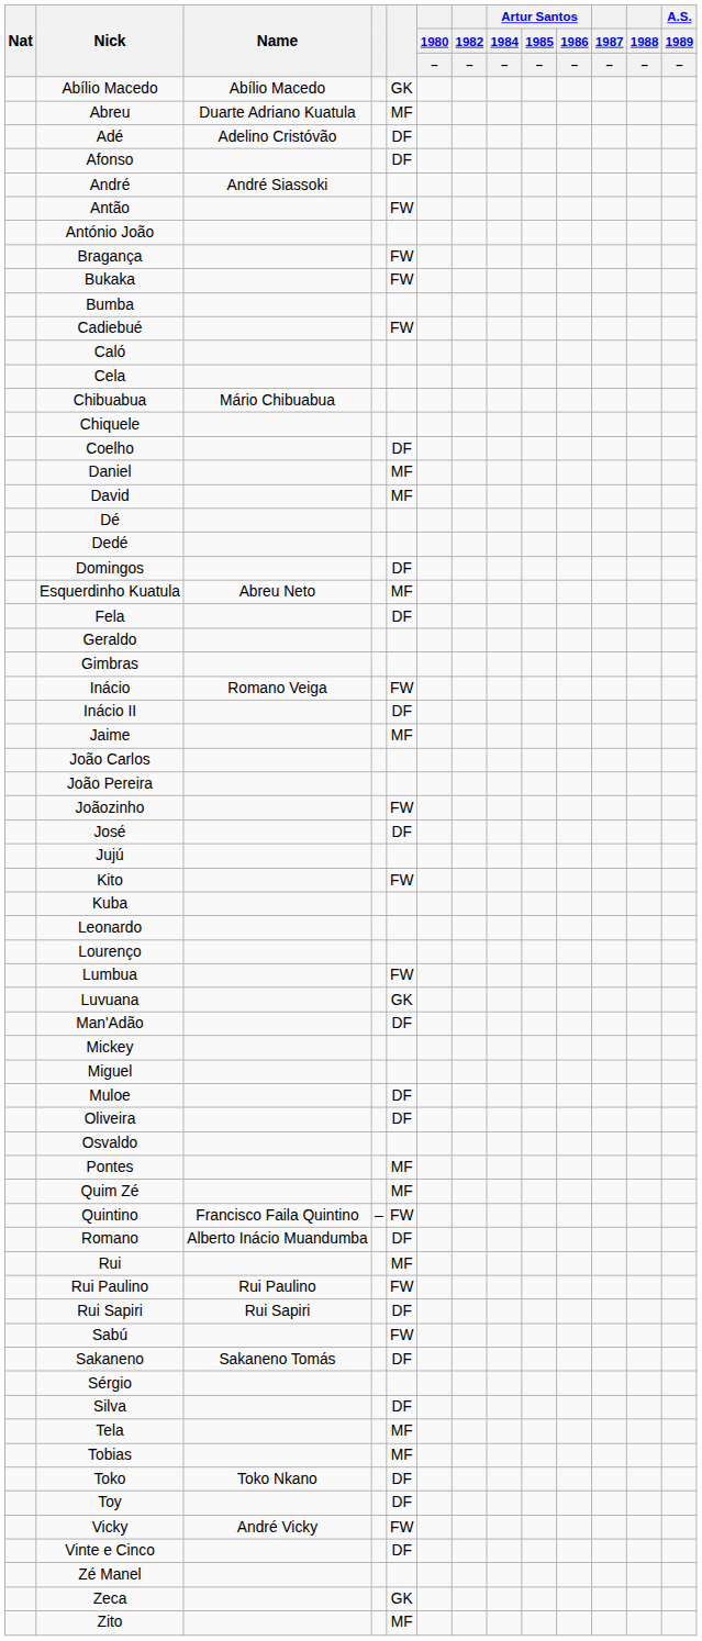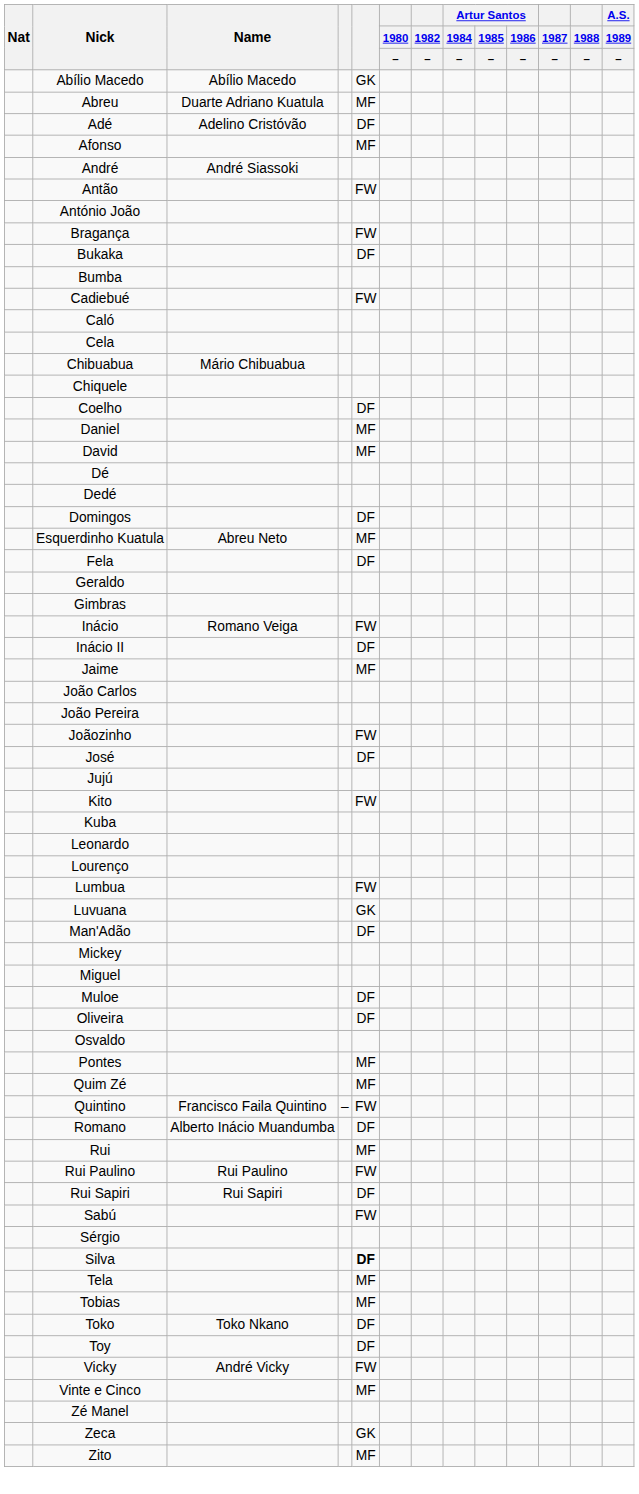 <table class="wikitable plainrowheaders sortable" style="text-align:center">
 <tr>
 <th scope="col" rowspan="3">Nat</th>
 <th scope="col" rowspan="3">Nick</th>
 <th scope="col" rowspan="3">Name</th>
 <th scope="col" rowspan="3"></th>
 <th scope="col" rowspan="3"></th>
 <th colspan="1"><small></small></th>
 <th colspan="1"><small></small></th>
 <th colspan="3"><small><a href='#'>Artur Santos</a></small></th>
 <th colspan="1"><small></small></th>
 <th colspan="1"><small></small></th>
 <th colspan="1"><small><a href='#'>A.S.</a></small></th>
 </tr>
 <tr>
 <th colspan="1"><small><a href='#'>1980</a></small></th>
 <th colspan="1"><small><a href='#'>1982</a></small></th>
 <th colspan="1"><small><a href='#'>1984</a></small></th>
 <th colspan="1"><small><a href='#'>1985</a></small></th>
 <th colspan="1"><small><a href='#'>1986</a></small></th>
 <th colspan="1"><small><a href='#'>1987</a></small></th>
 <th colspan="1"><small><a href='#'>1988</a></small></th>
 <th colspan="1"><small><a href='#'>1989</a></small></th>
 </tr>
 <tr>
 <th scope="col" rowspan="1"><small>–</small></th>
 <th scope="col" rowspan="1"><small>–</small></th>
 <th scope="col" rowspan="1"><small>–</small></th>
 <th scope="col" rowspan="1"><small>–</small></th>
 <th scope="col" rowspan="1"><small>–</small></th>
 <th scope="col" rowspan="1"><small>–</small></th>
 <th scope="col" rowspan="1"><small>–</small></th>
 <th scope="col" rowspan="1"><small>–</small></th>
 </tr>
 <tr>
 <td></td>
 <td data-sort-value="Abilio">Abílio Macedo</td>
 <td>Abílio Macedo</td>
 <td></td>
 <td data-sort-value="1">GK</td>
 <td></td>
 <td></td>
 <td></td>
 <td></td>
 <td></td>
 <td></td>
 <td></td>
 <td></td>
 </tr>
 <tr>
 <td></td>
 <td>Abreu</td>
 <td>Duarte Adriano Kuatula</td>
 <td></td>
 <td data-sort-value="3">MF</td>
 <td></td>
 <td></td>
 <td></td>
 <td></td>
 <td></td>
 <td></td>
 <td></td>
 <td></td>
 </tr>
 <tr>
 <td></td>
 <td>Adé </td>
 <td>Adelino Cristóvão</td>
 <td></td>
 <td data-sort-value="2">DF</td>
 <td></td>
 <td></td>
 <td></td>
 <td></td>
 <td></td>
 <td></td>
 <td></td>
 <td></td>
 </tr>
 <tr>
 <td></td>
 <td>Afonso</td>
 <td></td>
 <td></td>
-<td data-sort-value="2">DF</td>
+<td data-sort-value="3">MF</td>
 <td></td>
 <td></td>
 <td></td>
 <td></td>
 <td></td>
 <td></td>
 <td></td>
 <td></td>
 </tr>
 <tr>
 <td></td>
 <td>André</td>
 <td>André Siassoki</td>
 <td></td>
 <td></td>
 <td></td>
 <td></td>
 <td></td>
 <td></td>
 <td></td>
 <td></td>
 <td></td>
 <td></td>
 </tr>
 <tr>
 <td></td>
 <td data-sort-value="Antao">Antão</td>
 <td></td>
 <td></td>
 <td>FW</td>
 <td></td>
 <td></td>
 <td></td>
 <td></td>
 <td></td>
 <td></td>
 <td></td>
 <td></td>
 </tr>
 <tr>
 <td></td>
 <td data-sort-value="Antonio J">António João</td>
 <td></td>
 <td></td>
 <td></td>
 <td></td>
 <td></td>
 <td></td>
 <td></td>
 <td></td>
 <td></td>
 <td></td>
 <td></td>
 </tr>
 <tr>
 <td></td>
 <td>Bragança</td>
 <td></td>
 <td></td>
 <td>FW</td>
 <td></td>
 <td></td>
 <td></td>
 <td></td>
 <td></td>
 <td></td>
 <td></td>
 <td></td>
 </tr>
 <tr>
 <td></td>
 <td>Bukaka </td>
 <td></td>
 <td></td>
-<td>FW</td>
+<td data-sort-value="2">DF</td>
 <td></td>
 <td></td>
 <td></td>
 <td></td>
 <td></td>
 <td></td>
 <td></td>
 <td></td>
 </tr>
 <tr>
 <td></td>
 <td>Bumba</td>
 <td></td>
 <td></td>
 <td></td>
 <td></td>
 <td></td>
 <td></td>
 <td></td>
 <td></td>
 <td></td>
 <td></td>
 <td></td>
 </tr>
 <tr>
 <td></td>
 <td>Cadiebué</td>
 <td></td>
 <td></td>
 <td>FW</td>
 <td></td>
 <td></td>
 <td></td>
 <td></td>
 <td></td>
 <td></td>
 <td></td>
 <td></td>
 </tr>
 <tr>
 <td></td>
 <td>Caló</td>
 <td></td>
 <td></td>
 <td></td>
 <td></td>
 <td></td>
 <td></td>
 <td></td>
 <td></td>
 <td></td>
 <td></td>
 <td></td>
 </tr>
 <tr>
 <td></td>
 <td>Cela</td>
 <td></td>
 <td></td>
 <td></td>
 <td></td>
 <td></td>
 <td></td>
 <td></td>
 <td></td>
 <td></td>
 <td></td>
 <td></td>
 </tr>
 <tr>
 <td></td>
 <td>Chibuabua </td>
 <td>Mário Chibuabua</td>
 <td></td>
 <td></td>
 <td></td>
 <td></td>
 <td></td>
 <td></td>
 <td></td>
 <td></td>
 <td></td>
 <td></td>
 </tr>
 <tr>
 <td></td>
 <td>Chiquele</td>
 <td></td>
 <td></td>
 <td></td>
 <td></td>
 <td></td>
 <td></td>
 <td></td>
 <td></td>
 <td></td>
 <td></td>
 <td></td>
 </tr>
 <tr>
 <td></td>
 <td>Coelho</td>
 <td></td>
 <td></td>
 <td data-sort-value="2">DF</td>
 <td></td>
 <td></td>
 <td></td>
 <td></td>
 <td></td>
 <td></td>
 <td></td>
 <td></td>
 </tr>
 <tr>
 <td></td>
 <td>Daniel</td>
 <td></td>
 <td></td>
 <td data-sort-value="3">MF</td>
 <td></td>
 <td></td>
 <td></td>
 <td></td>
 <td></td>
 <td></td>
 <td></td>
 <td></td>
 </tr>
 <tr>
 <td></td>
 <td>David</td>
 <td></td>
 <td></td>
 <td data-sort-value="3">MF</td>
 <td></td>
 <td></td>
 <td></td>
 <td></td>
 <td></td>
 <td></td>
 <td></td>
 <td></td>
 </tr>
 <tr>
 <td></td>
 <td data-sort-value="De">Dé</td>
 <td></td>
 <td></td>
 <td></td>
 <td></td>
 <td></td>
 <td></td>
 <td></td>
 <td></td>
 <td></td>
 <td></td>
 <td></td>
 </tr>
 <tr>
 <td></td>
 <td>Dedé</td>
 <td></td>
 <td></td>
 <td></td>
 <td></td>
 <td></td>
 <td></td>
 <td></td>
 <td></td>
 <td></td>
 <td></td>
 <td></td>
 </tr>
 <tr>
 <td></td>
 <td>Domingos</td>
 <td></td>
 <td></td>
 <td data-sort-value="2">DF</td>
 <td></td>
 <td></td>
 <td></td>
 <td></td>
 <td></td>
 <td></td>
 <td></td>
 <td></td>
 </tr>
 <tr>
 <td></td>
 <td>Esquerdinho Kuatula </td>
 <td>Abreu Neto</td>
 <td></td>
 <td data-sort-value="3">MF</td>
 <td></td>
 <td></td>
 <td></td>
 <td></td>
 <td></td>
 <td></td>
 <td></td>
 <td></td>
 </tr>
 <tr>
 <td></td>
 <td>Fela</td>
 <td></td>
 <td></td>
 <td data-sort-value="2">DF</td>
 <td></td>
 <td></td>
 <td></td>
 <td></td>
 <td></td>
 <td></td>
 <td></td>
 <td></td>
 </tr>
 <tr>
 <td></td>
 <td>Geraldo</td>
 <td></td>
 <td></td>
 <td></td>
 <td></td>
 <td></td>
 <td></td>
 <td></td>
 <td></td>
 <td></td>
 <td></td>
 <td></td>
 </tr>
 <tr>
 <td></td>
 <td>Gimbras</td>
 <td></td>
 <td></td>
 <td></td>
 <td></td>
 <td></td>
 <td></td>
 <td></td>
 <td></td>
 <td></td>
 <td></td>
 <td></td>
 </tr>
 <tr>
 <td></td>
 <td>Inácio</td>
 <td>Romano Veiga</td>
 <td></td>
 <td>FW</td>
 <td></td>
 <td></td>
 <td></td>
 <td></td>
 <td></td>
 <td></td>
 <td></td>
 <td></td>
 </tr>
 <tr>
 <td></td>
 <td>Inácio II</td>
 <td></td>
 <td></td>
 <td data-sort-value="2">DF</td>
 <td></td>
 <td></td>
 <td></td>
 <td></td>
 <td></td>
 <td></td>
 <td></td>
 <td></td>
 </tr>
 <tr>
 <td></td>
 <td>Jaime</td>
 <td></td>
 <td></td>
 <td data-sort-value="3">MF</td>
 <td></td>
 <td></td>
 <td></td>
 <td></td>
 <td></td>
 <td></td>
 <td></td>
 <td></td>
 </tr>
 <tr>
 <td></td>
 <td data-sort-value="Joao C">João Carlos</td>
 <td></td>
 <td></td>
 <td></td>
 <td></td>
 <td></td>
 <td></td>
 <td></td>
 <td></td>
 <td></td>
 <td></td>
 <td></td>
 </tr>
 <tr>
 <td></td>
 <td data-sort-value="Joao P">João Pereira</td>
 <td></td>
 <td></td>
 <td></td>
 <td></td>
 <td></td>
 <td></td>
 <td></td>
 <td></td>
 <td></td>
 <td></td>
 <td></td>
 </tr>
 <tr>
 <td></td>
 <td data-sort-value="Joaozinho">Joãozinho</td>
 <td></td>
 <td></td>
 <td>FW</td>
 <td></td>
 <td></td>
 <td></td>
 <td></td>
 <td></td>
 <td></td>
 <td></td>
 <td></td>
 </tr>
 <tr>
 <td></td>
 <td>José</td>
 <td></td>
 <td></td>
 <td data-sort-value="2">DF</td>
 <td></td>
 <td></td>
 <td></td>
 <td></td>
 <td></td>
 <td></td>
 <td></td>
 <td></td>
 </tr>
 <tr>
 <td></td>
 <td>Jujú</td>
 <td></td>
 <td></td>
 <td></td>
 <td></td>
 <td></td>
 <td></td>
 <td></td>
 <td></td>
 <td></td>
 <td></td>
 <td></td>
 </tr>
 <tr>
 <td></td>
 <td>Kito</td>
 <td></td>
 <td></td>
 <td>FW</td>
 <td></td>
 <td></td>
 <td></td>
 <td></td>
 <td></td>
 <td></td>
 <td></td>
 <td></td>
 </tr>
 <tr>
 <td></td>
 <td>Kuba</td>
 <td></td>
 <td></td>
 <td></td>
 <td></td>
 <td></td>
 <td></td>
 <td></td>
 <td></td>
 <td></td>
 <td></td>
 <td></td>
 </tr>
 <tr>
 <td></td>
 <td>Leonardo</td>
 <td></td>
 <td></td>
 <td></td>
 <td></td>
 <td></td>
 <td></td>
 <td></td>
 <td></td>
 <td></td>
 <td></td>
 <td></td>
 </tr>
 <tr>
 <td></td>
 <td>Lourenço</td>
 <td></td>
 <td></td>
 <td></td>
 <td></td>
 <td></td>
 <td></td>
 <td></td>
 <td></td>
 <td></td>
 <td></td>
 <td></td>
 </tr>
 <tr>
 <td></td>
 <td>Lumbua</td>
 <td></td>
 <td></td>
 <td>FW</td>
 <td></td>
 <td></td>
 <td></td>
 <td></td>
 <td></td>
 <td></td>
 <td></td>
 <td></td>
 </tr>
 <tr>
 <td></td>
 <td>Luvuana</td>
 <td></td>
 <td></td>
 <td data-sort-value="1">GK</td>
 <td></td>
 <td></td>
 <td></td>
 <td></td>
 <td></td>
 <td></td>
 <td></td>
 <td></td>
 </tr>
 <tr>
 <td></td>
 <td>Man'Adão</td>
 <td></td>
 <td></td>
 <td data-sort-value="2">DF</td>
 <td></td>
 <td></td>
 <td></td>
 <td></td>
 <td></td>
 <td></td>
 <td></td>
 <td></td>
 </tr>
 <tr>
 <td></td>
 <td>Mickey</td>
 <td></td>
 <td></td>
 <td></td>
 <td></td>
 <td></td>
 <td></td>
 <td></td>
 <td></td>
 <td></td>
 <td></td>
 <td></td>
 </tr>
 <tr>
 <td></td>
 <td>Miguel</td>
 <td></td>
 <td></td>
 <td></td>
 <td></td>
 <td></td>
 <td></td>
 <td></td>
 <td></td>
 <td></td>
 <td></td>
 <td></td>
 </tr>
 <tr>
 <td></td>
 <td>Muloe</td>
 <td></td>
 <td></td>
 <td data-sort-value="2">DF</td>
 <td></td>
 <td></td>
 <td></td>
 <td></td>
 <td></td>
 <td></td>
 <td></td>
 <td></td>
 </tr>
 <tr>
 <td></td>
 <td>Oliveira</td>
 <td></td>
 <td></td>
 <td data-sort-value="2">DF</td>
 <td></td>
 <td></td>
 <td></td>
 <td></td>
 <td></td>
 <td></td>
 <td></td>
 <td></td>
 </tr>
 <tr>
 <td></td>
 <td>Osvaldo</td>
 <td></td>
 <td></td>
 <td></td>
 <td></td>
 <td></td>
 <td></td>
 <td></td>
 <td></td>
 <td></td>
 <td></td>
 <td></td>
 </tr>
 <tr>
 <td></td>
 <td>Pontes</td>
 <td></td>
 <td></td>
 <td data-sort-value="3">MF</td>
 <td></td>
 <td></td>
 <td></td>
 <td></td>
 <td></td>
 <td></td>
 <td></td>
 <td></td>
 </tr>
 <tr>
 <td></td>
 <td>Quim Zé</td>
 <td></td>
 <td></td>
 <td data-sort-value="3">MF</td>
 <td></td>
 <td></td>
 <td></td>
 <td></td>
 <td></td>
 <td></td>
 <td></td>
 <td></td>
 </tr>
 <tr>
 <td></td>
 <td>Quintino </td>
 <td>Francisco Faila Quintino</td>
 <td data-sort-value="40">–</td>
 <td>FW</td>
 <td></td>
 <td></td>
 <td></td>
 <td></td>
 <td></td>
 <td></td>
 <td></td>
 <td></td>
 </tr>
 <tr>
 <td></td>
 <td>Romano</td>
 <td>Alberto Inácio Muandumba</td>
 <td></td>
 <td data-sort-value="2">DF</td>
 <td></td>
 <td></td>
 <td></td>
 <td></td>
 <td></td>
 <td></td>
 <td></td>
 <td></td>
 </tr>
 <tr>
 <td></td>
 <td>Rui</td>
 <td></td>
 <td></td>
 <td data-sort-value="3">MF</td>
 <td></td>
 <td></td>
 <td></td>
 <td></td>
 <td></td>
 <td></td>
 <td></td>
 <td></td>
 </tr>
 <tr>
 <td></td>
 <td>Rui Paulino</td>
 <td>Rui Paulino</td>
 <td></td>
 <td>FW</td>
 <td></td>
 <td></td>
 <td></td>
 <td></td>
 <td></td>
 <td></td>
 <td></td>
 <td></td>
 </tr>
 <tr>
 <td></td>
 <td>Rui Sapiri</td>
 <td>Rui Sapiri</td>
 <td></td>
 <td data-sort-value="2">DF</td>
 <td></td>
 <td></td>
 <td></td>
 <td></td>
 <td></td>
 <td></td>
 <td></td>
 <td></td>
 </tr>
 <tr>
 <td></td>
 <td>Sabú</td>
 <td></td>
 <td></td>
 <td>FW</td>
 <td></td>
 <td></td>
 <td></td>
 <td></td>
 <td></td>
 <td></td>
 <td></td>
 <td></td>
 </tr>
 <tr>
 <td></td>
-<td>Sakaneno</td>
-<td>Sakaneno Tomás</td>
-<td></td>
-<td data-sort-value="2">DF</td>
-<td></td>
-<td></td>
-<td></td>
-<td></td>
-<td></td>
-<td></td>
-<td></td>
-<td></td>
-</tr>
-<tr>
-<td></td>
 <td data-sort-value="Sergio">Sérgio</td>
 <td></td>
 <td></td>
 <td></td>
 <td></td>
 <td></td>
 <td></td>
 <td></td>
 <td></td>
 <td></td>
 <td></td>
 <td></td>
 </tr>
 <tr>
 <td></td>
 <td>Silva</td>
 <td></td>
 <td></td>
-<td data-sort-value="2">DF</td>
+<td data-sort-value="2"><strong>DF</strong></td>
 <td></td>
 <td></td>
 <td></td>
 <td></td>
 <td></td>
 <td></td>
 <td></td>
 <td></td>
 </tr>
 <tr>
 <td></td>
 <td>Tela</td>
 <td></td>
 <td></td>
 <td data-sort-value="3">MF</td>
 <td></td>
 <td></td>
 <td></td>
 <td></td>
 <td></td>
 <td></td>
 <td></td>
 <td></td>
 </tr>
 <tr>
 <td></td>
 <td>Tobias</td>
 <td></td>
 <td></td>
 <td data-sort-value="3">MF</td>
 <td></td>
 <td></td>
 <td></td>
 <td></td>
 <td></td>
 <td></td>
 <td></td>
 <td></td>
 </tr>
 <tr>
 <td></td>
 <td>Toko</td>
 <td>Toko Nkano</td>
 <td></td>
 <td data-sort-value="2">DF</td>
 <td></td>
 <td></td>
 <td></td>
 <td></td>
 <td></td>
 <td></td>
 <td></td>
 <td></td>
 </tr>
 <tr>
 <td></td>
 <td>Toy</td>
 <td></td>
 <td></td>
 <td data-sort-value="2">DF</td>
 <td></td>
 <td></td>
 <td></td>
 <td></td>
 <td></td>
 <td></td>
 <td></td>
 <td></td>
 </tr>
 <tr>
 <td></td>
 <td>Vicky</td>
 <td>André Vicky</td>
 <td></td>
 <td>FW</td>
 <td></td>
 <td></td>
 <td></td>
 <td></td>
 <td></td>
 <td></td>
 <td></td>
 <td></td>
 </tr>
 <tr>
 <td></td>
 <td>Vinte e Cinco</td>
 <td></td>
 <td></td>
-<td data-sort-value="2">DF</td>
+<td data-sort-value="3">MF</td>
 <td></td>
 <td></td>
 <td></td>
 <td></td>
 <td></td>
 <td></td>
 <td></td>
 <td></td>
 </tr>
 <tr>
 <td></td>
 <td data-sort-value="Ze">Zé Manel</td>
 <td></td>
 <td></td>
 <td></td>
 <td></td>
 <td></td>
 <td></td>
 <td></td>
 <td></td>
 <td></td>
 <td></td>
 <td></td>
 </tr>
 <tr>
 <td></td>
 <td>Zeca</td>
 <td></td>
 <td></td>
 <td data-sort-value="1">GK</td>
 <td></td>
 <td></td>
 <td></td>
 <td></td>
 <td></td>
 <td></td>
 <td></td>
 <td></td>
 </tr>
 <tr>
 <td></td>
 <td>Zito</td>
 <td></td>
 <td></td>
 <td data-sort-value="3">MF</td>
 <td></td>
 <td></td>
 <td></td>
 <td></td>
 <td></td>
 <td></td>
 <td></td>
 <td></td>
 </tr>
 </table>
